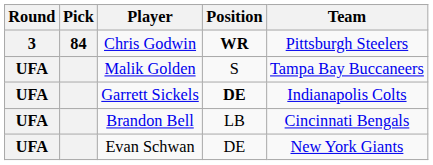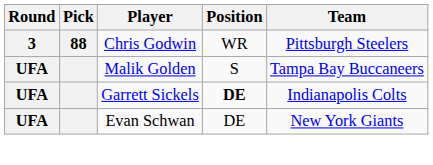 <table class="wikitable" style="text-align:center;">
 <tr>
 <th>Round</th>
 <th>Pick</th>
 <th>Player</th>
 <th>Position</th>
 <th>Team</th>
 </tr>
 <tr>
 <th>3</th>
-<th>84</th>
+<th>88</th>
 <td><a href='#'>Chris Godwin</a></td>
-<td><strong>WR</strong></td>
+<td>WR</td>
 <td><a href='#'>Pittsburgh Steelers</a></td>
 </tr>
 <tr>
 <th>UFA</th>
 <th></th>
 <td><a href='#'>Malik Golden</a></td>
 <td>S</td>
 <td><a href='#'>Tampa Bay Buccaneers</a></td>
 </tr>
 <tr>
 <th>UFA</th>
 <th></th>
 <td><a href='#'>Garrett Sickels</a></td>
 <td><strong>DE</strong></td>
 <td><a href='#'>Indianapolis Colts</a></td>
 </tr>
 <tr>
 <th>UFA</th>
 <th></th>
-<td><a href='#'>Brandon Bell</a></td>
-<td>LB</td>
-<td><a href='#'>Cincinnati Bengals</a></td>
-</tr>
-<tr>
-<th>UFA</th>
-<th></th>
 <td>Evan Schwan</td>
 <td>DE</td>
 <td><a href='#'>New York Giants</a></td>
 </tr>
 </table>
